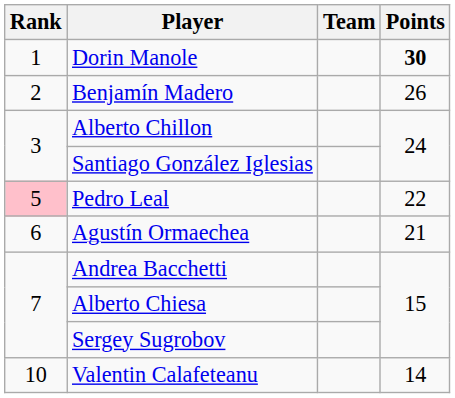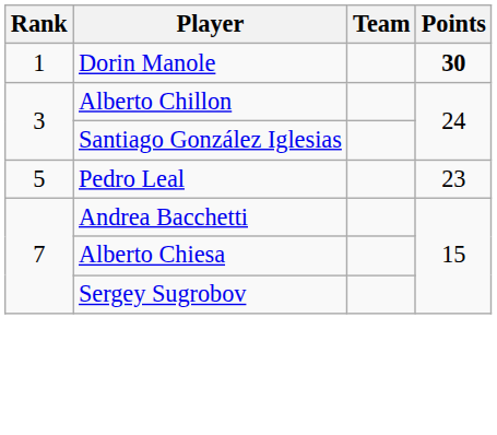 <table class="wikitable">
 <tr>
 <th>Rank</th>
 <th>Player</th>
 <th>Team</th>
 <th>Points</th>
 </tr>
 <tr>
 <td rowspan=1 align=center>1</td>
 <td><a href='#'>Dorin Manole</a></td>
 <td></td>
 <td rowspan=1 align=center><strong>30</strong></td>
 </tr>
 <tr>
-<td rowspan=1 align=center>2</td>
-<td><a href='#'>Benjamín Madero</a></td>
-<td></td>
-<td rowspan=1 align=center>26</td>
-</tr>
-<tr>
 <td rowspan=2 align=center>3</td>
 <td><a href='#'>Alberto Chillon</a></td>
 <td></td>
 <td rowspan=2 align=center>24</td>
 </tr>
 <tr>
 <td><a href='#'>Santiago González Iglesias</a></td>
 <td></td>
 </tr>
 <tr>
-<td rowspan=1 align=center style="background: pink;">5</td>
+<td rowspan=1 align=center>5</td>
 <td><a href='#'>Pedro Leal</a></td>
 <td></td>
-<td rowspan=1 align=center>22</td>
-</tr>
-<tr>
-<td rowspan=1 align=center>6</td>
-<td><a href='#'>Agustín Ormaechea</a></td>
-<td></td>
-<td rowspan=1 align=center>21</td>
+<td rowspan=1 align=center>23</td>
 </tr>
 <tr>
 <td rowspan=3 align=center>7</td>
 <td><a href='#'>Andrea Bacchetti</a></td>
 <td></td>
 <td rowspan=3 align=center>15</td>
 </tr>
 <tr>
 <td><a href='#'>Alberto Chiesa</a></td>
 <td></td>
 </tr>
 <tr>
 <td><a href='#'>Sergey Sugrobov</a></td>
 <td></td>
 </tr>
-<tr>
-<td rowspan=1 align=center>10</td>
-<td><a href='#'>Valentin Calafeteanu</a></td>
-<td></td>
-<td rowspan=1 align=center>14</td>
-</tr>
 </table>
